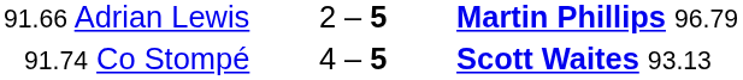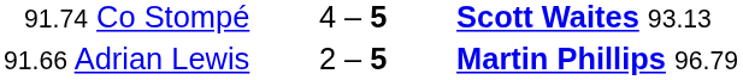 <table style="text-align:center">
 <tr>
 <th width=223></th>
 <th width=100></th>
 <th width=223></th>
 </tr>
 <tr>
+<td align=right><small>91.74</small> <a href='#'>Co Stompé</a> </td>
+<td>4 – <strong>5</strong></td>
+<td align=left> <strong><a href='#'>Scott Waites</a></strong> <small>93.13</small></td>
+</tr>
+<tr>
 <td align=right><small>91.66</small> <a href='#'>Adrian Lewis</a> </td>
 <td>2 – <strong>5</strong></td>
 <td align=left> <strong><a href='#'>Martin Phillips</a></strong> <small>96.79</small></td>
 </tr>
-<tr>
-<td align=right><small>91.74</small> <a href='#'>Co Stompé</a> </td>
-<td>4 – <strong>5</strong></td>
-<td align=left> <strong><a href='#'>Scott Waites</a></strong> <small>93.13</small></td>
-</tr>
 </table>
